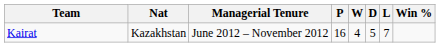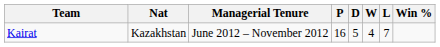 <table class="wikitable sortable" style="text-align: center;">
 <tr>
 <th style="width:10em">Team</th>
 <th>Nat</th>
 <th>Managerial Tenure</th>
 <th>P</th>
+<th>D</th>
 <th>W</th>
-<th>D</th>
 <th>L</th>
 <th>Win %</th>
 </tr>
 <tr>
 <td align="left"><a href='#'>Kairat</a></td>
 <td>Kazakhstan</td>
 <td>June 2012 – November 2012</td>
 <td>16</td>
+<td>5</td>
 <td>4</td>
-<td>5</td>
 <td>7</td>
 <td></td>
 </tr>
 </table>
